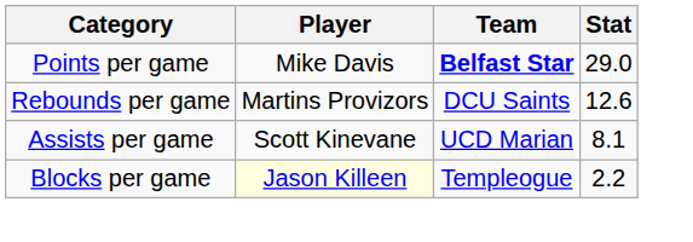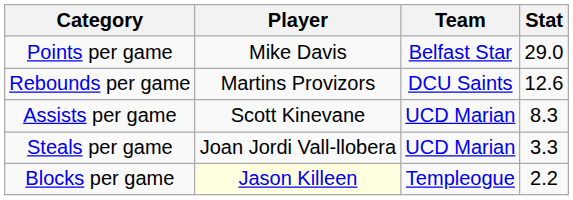 <table class="wikitable" style="text-align:center">
 <tr>
 <th>Category</th>
 <th>Player</th>
 <th>Team</th>
 <th>Stat</th>
 </tr>
 <tr>
 <td><a href='#'>Points</a> per game</td>
 <td>Mike Davis</td>
-<td><strong><a href='#'>Belfast Star</a></strong></td>
+<td><a href='#'>Belfast Star</a></td>
 <td>29.0</td>
 </tr>
 <tr>
 <td><a href='#'>Rebounds</a> per game</td>
 <td>Martins Provizors</td>
 <td><a href='#'>DCU Saints</a></td>
 <td>12.6</td>
 </tr>
 <tr>
 <td><a href='#'>Assists</a> per game</td>
 <td>Scott Kinevane</td>
 <td><a href='#'>UCD Marian</a></td>
-<td>8.1</td>
+<td>8.3</td>
+</tr>
+<tr>
+<td><a href='#'>Steals</a> per game</td>
+<td>Joan Jordi Vall-llobera</td>
+<td><a href='#'>UCD Marian</a></td>
+<td>3.3</td>
 </tr>
 <tr>
 <td><a href='#'>Blocks</a> per game</td>
 <td style="background: lightyellow;"><a href='#'>Jason Killeen</a></td>
 <td><a href='#'>Templeogue</a></td>
 <td>2.2</td>
 </tr>
 </table>
